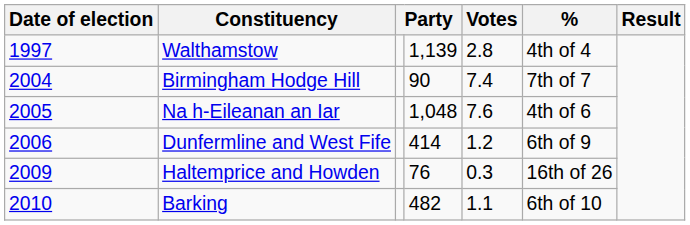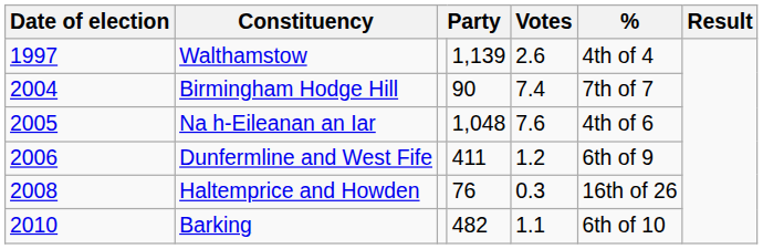 <table class="wikitable">
 <tr>
 <th>Date of election</th>
 <th>Constituency</th>
 <th colspan=2>Party</th>
 <th>Votes</th>
 <th>%</th>
 <th>Result</th>
 </tr>
 <tr>
 <td><a href='#'>1997</a></td>
 <td><a href='#'>Walthamstow</a></td>
 <td></td>
 <td>1,139</td>
-<td>2.8</td>
+<td>2.6</td>
 <td>4th of 4</td>
 </tr>
 <tr>
 <td><a href='#'>2004</a></td>
 <td><a href='#'>Birmingham Hodge Hill</a></td>
 <td></td>
 <td>90</td>
 <td>7.4</td>
 <td>7th of 7</td>
 </tr>
 <tr>
 <td><a href='#'>2005</a></td>
 <td><a href='#'>Na h-Eileanan an Iar</a></td>
 <td></td>
 <td>1,048</td>
 <td>7.6</td>
 <td>4th of 6</td>
 </tr>
 <tr>
 <td><a href='#'>2006</a></td>
 <td><a href='#'>Dunfermline and West Fife</a></td>
 <td></td>
-<td>414</td>
+<td>411</td>
 <td>1.2</td>
 <td>6th of 9</td>
 </tr>
 <tr>
-<td><a href='#'>2009</a></td>
+<td><a href='#'>2008</a></td>
 <td><a href='#'>Haltemprice and Howden</a></td>
 <td></td>
 <td>76</td>
 <td>0.3</td>
 <td>16th of 26</td>
 </tr>
 <tr>
 <td><a href='#'>2010</a></td>
 <td><a href='#'>Barking</a></td>
 <td></td>
 <td>482</td>
 <td>1.1</td>
 <td>6th of 10</td>
 </tr>
 </table>
